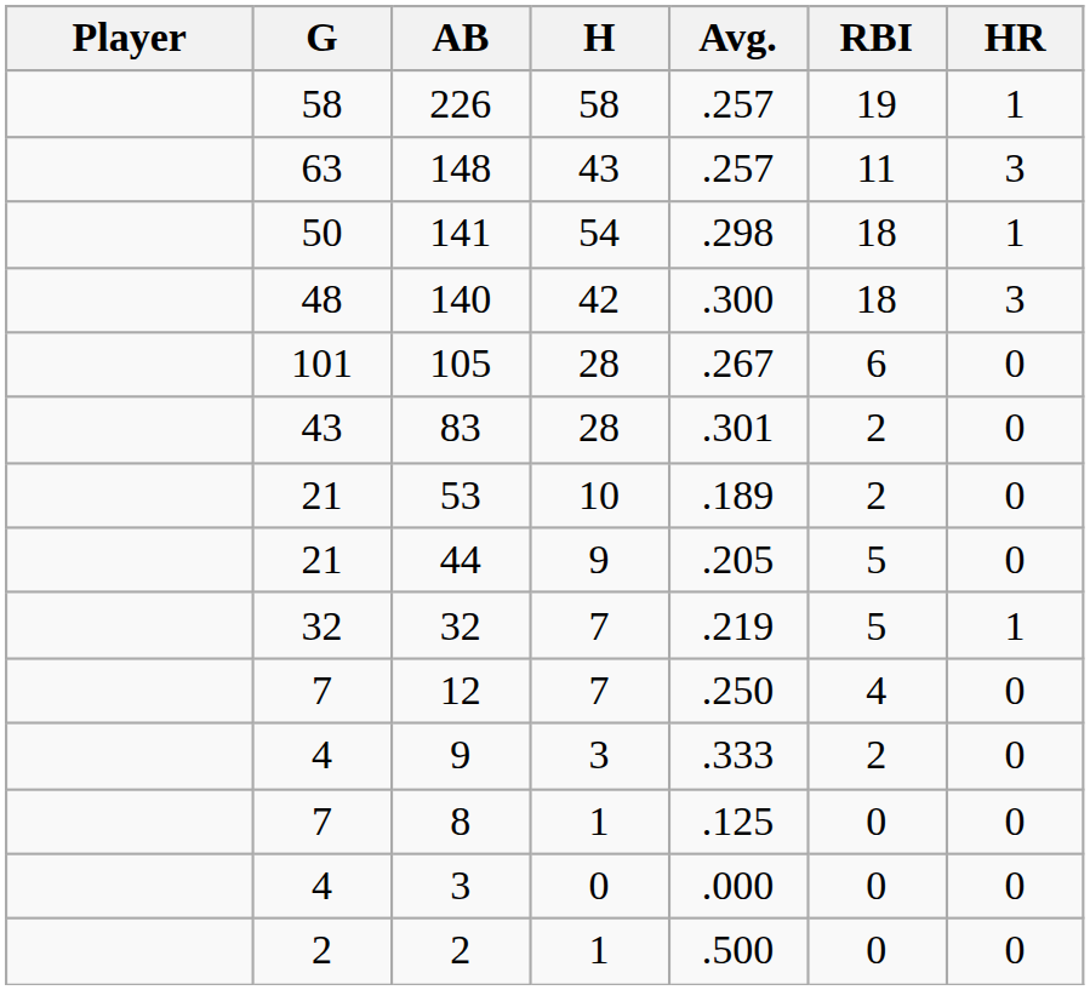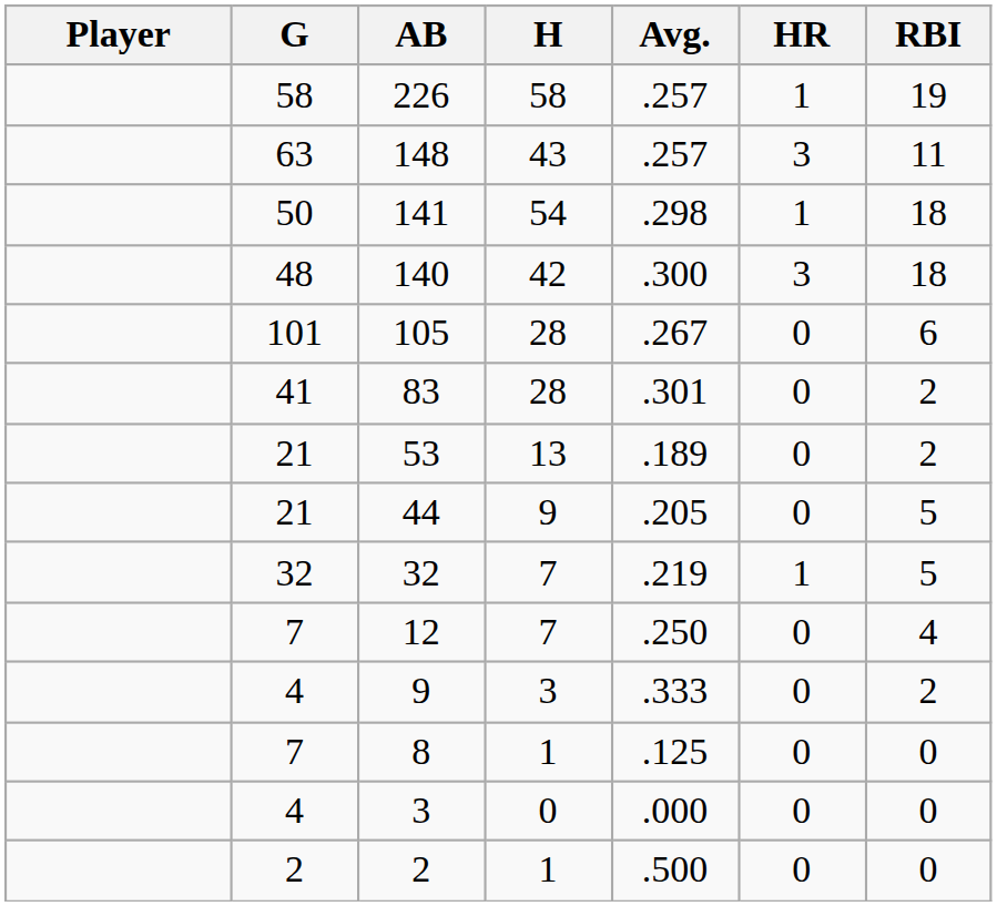 <table class="wikitable sortable">
 <tr>
 <th bgcolor="#DDDDFF" width="16%">Player</th>
 <th bgcolor="#DDDDFF" width="9%">G</th>
 <th bgcolor="#DDDDFF" width="9%">AB</th>
 <th bgcolor="#DDDDFF" width="9%">H</th>
 <th bgcolor="#DDDDFF" width="9%">Avg.</th>
+<th bgcolor="#DDDDFF" width="9%">HR</th>
 <th bgcolor="#DDDDFF" width="9%">RBI</th>
-<th bgcolor="#DDDDFF" width="9%">HR</th>
 </tr>
 <tr align="center">
 <td></td>
 <td>58</td>
 <td>226</td>
 <td>58</td>
 <td>.257</td>
+<td>1</td>
 <td>19</td>
-<td>1</td>
 </tr>
 <tr align="center">
 <td></td>
 <td>63</td>
 <td>148</td>
 <td>43</td>
 <td>.257</td>
+<td>3</td>
 <td>11</td>
-<td>3</td>
 </tr>
 <tr align="center">
 <td></td>
 <td>50</td>
 <td>141</td>
 <td>54</td>
 <td>.298</td>
+<td>1</td>
 <td>18</td>
-<td>1</td>
 </tr>
 <tr align=center>
 <td></td>
 <td>48</td>
 <td>140</td>
 <td>42</td>
 <td>.300</td>
+<td>3</td>
 <td>18</td>
-<td>3</td>
 </tr>
 <tr align="center">
 <td></td>
 <td>101</td>
 <td>105</td>
 <td>28</td>
 <td>.267</td>
+<td>0</td>
 <td>6</td>
-<td>0</td>
 </tr>
 <tr align="center">
 <td></td>
-<td>43</td>
+<td>41</td>
 <td>83</td>
 <td>28</td>
 <td>.301</td>
+<td>0</td>
 <td>2</td>
-<td>0</td>
 </tr>
 <tr align="center">
 <td></td>
 <td>21</td>
 <td>53</td>
-<td>10</td>
+<td>13</td>
 <td>.189</td>
+<td>0</td>
 <td>2</td>
-<td>0</td>
 </tr>
 <tr align="center">
 <td></td>
 <td>21</td>
 <td>44</td>
 <td>9</td>
 <td>.205</td>
+<td>0</td>
 <td>5</td>
-<td>0</td>
 </tr>
 <tr align="center">
 <td></td>
 <td>32</td>
 <td>32</td>
 <td>7</td>
 <td>.219</td>
+<td>1</td>
 <td>5</td>
-<td>1</td>
 </tr>
 <tr align="center">
 <td></td>
 <td>7</td>
 <td>12</td>
 <td>7</td>
 <td>.250</td>
+<td>0</td>
 <td>4</td>
-<td>0</td>
 </tr>
 <tr align="center">
 <td></td>
 <td>4</td>
 <td>9</td>
 <td>3</td>
 <td>.333</td>
+<td>0</td>
 <td>2</td>
-<td>0</td>
 </tr>
 <tr align="center">
 <td></td>
 <td>7</td>
 <td>8</td>
 <td>1</td>
 <td>.125</td>
 <td>0</td>
 <td>0</td>
 </tr>
 <tr align="center">
 <td></td>
 <td>4</td>
 <td>3</td>
 <td>0</td>
 <td>.000</td>
 <td>0</td>
 <td>0</td>
 </tr>
 <tr align="center">
 <td></td>
 <td>2</td>
 <td>2</td>
 <td>1</td>
 <td>.500</td>
 <td>0</td>
 <td>0</td>
 </tr>
 </table>
